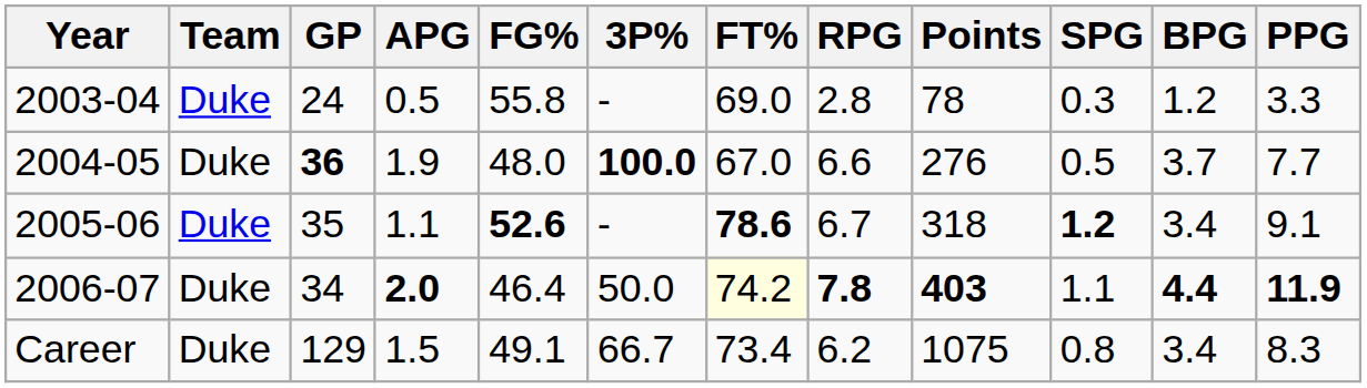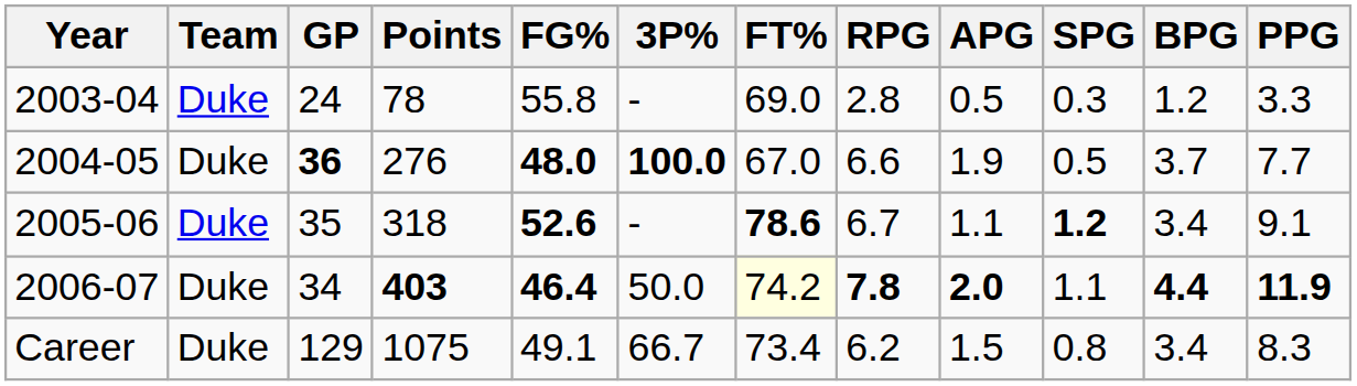 <table class="wikitable">
 <tr>
 <th>Year</th>
 <th>Team</th>
 <th>GP</th>
-<th>APG</th>
+<th>Points</th>
 <th>FG%</th>
 <th>3P%</th>
 <th>FT%</th>
 <th>RPG</th>
-<th>Points</th>
+<th>APG</th>
 <th>SPG</th>
 <th>BPG</th>
 <th>PPG</th>
 </tr>
 <tr>
 <td>2003-04</td>
 <td><a href='#'>Duke</a></td>
 <td>24</td>
-<td>0.5</td>
+<td>78</td>
 <td>55.8</td>
 <td>-</td>
 <td>69.0</td>
 <td>2.8</td>
-<td>78</td>
+<td>0.5</td>
 <td>0.3</td>
 <td>1.2</td>
 <td>3.3</td>
 </tr>
 <tr>
 <td>2004-05</td>
 <td>Duke </td>
 <td><strong>36</strong></td>
-<td>1.9</td>
-<td>48.0</td>
+<td>276</td>
+<td><strong>48.0</strong></td>
 <td><strong>100.0</strong></td>
 <td>67.0</td>
 <td>6.6</td>
-<td>276</td>
+<td>1.9</td>
 <td>0.5</td>
 <td>3.7</td>
 <td>7.7</td>
 </tr>
 <tr>
 <td>2005-06</td>
 <td><a href='#'>Duke</a> </td>
 <td>35</td>
-<td>1.1</td>
+<td>318</td>
 <td><strong>52.6</strong></td>
 <td>-</td>
 <td><strong>78.6</strong></td>
 <td>6.7</td>
-<td>318</td>
+<td>1.1</td>
 <td><strong>1.2</strong></td>
 <td>3.4</td>
 <td>9.1</td>
 </tr>
 <tr>
 <td>2006-07</td>
 <td>Duke </td>
 <td>34</td>
-<td><strong>2.0</strong></td>
-<td>46.4</td>
+<td><strong>403</strong></td>
+<td><strong>46.4</strong></td>
 <td>50.0</td>
 <td style="background: lightyellow;">74.2</td>
 <td><strong>7.8</strong></td>
-<td><strong>403</strong></td>
+<td><strong>2.0</strong></td>
 <td>1.1</td>
 <td><strong>4.4</strong></td>
 <td><strong>11.9</strong></td>
 </tr>
 <tr>
 <td>Career</td>
 <td>Duke </td>
 <td>129</td>
-<td>1.5</td>
+<td>1075</td>
 <td>49.1</td>
 <td>66.7</td>
 <td>73.4</td>
 <td>6.2</td>
-<td>1075</td>
+<td>1.5</td>
 <td>0.8</td>
 <td>3.4</td>
 <td>8.3</td>
 </tr>
 </table>
